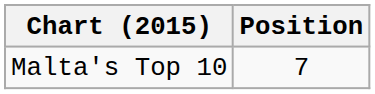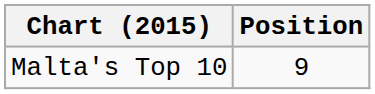 <table class="wikitable">
 <tr>
 <th align="left">Chart (2015)</th>
 <th style="text-align:center;">Position</th>
 </tr>
 <tr>
 <td>Malta's Top 10</td>
-<td style="text-align:center;">7</td>
+<td style="text-align:center;">9</td>
 </tr>
 </table>
